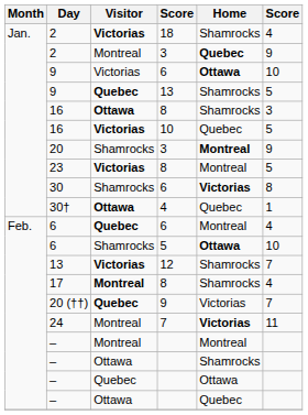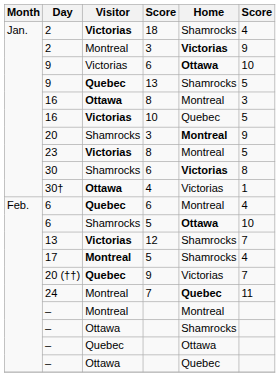 <table class="wikitable">
 <tr>
 <th>Month</th>
 <th>Day</th>
 <th>Visitor</th>
 <th>Score</th>
 <th>Home</th>
 <th>Score</th>
 </tr>
 <tr>
 <td rowspan=10 valign=top>Jan.</td>
 <td>2</td>
 <td><strong>Victorias</strong></td>
 <td>18</td>
 <td>Shamrocks</td>
 <td>4</td>
 </tr>
 <tr>
 <td>2</td>
 <td>Montreal</td>
 <td>3</td>
-<td><strong>Quebec</strong></td>
+<td><strong>Victorias</strong></td>
 <td>9</td>
 </tr>
 <tr>
 <td>9</td>
 <td>Victorias</td>
 <td>6</td>
 <td><strong>Ottawa</strong></td>
 <td>10</td>
 </tr>
 <tr>
 <td>9</td>
 <td><strong>Quebec</strong></td>
 <td>13</td>
 <td>Shamrocks</td>
 <td>5</td>
 </tr>
 <tr>
 <td>16</td>
 <td><strong>Ottawa</strong></td>
 <td>8</td>
-<td>Shamrocks</td>
+<td>Montreal</td>
 <td>3</td>
 </tr>
 <tr>
 <td>16</td>
 <td><strong>Victorias</strong></td>
 <td>10</td>
 <td>Quebec</td>
 <td>5</td>
 </tr>
 <tr>
 <td>20</td>
 <td>Shamrocks</td>
 <td>3</td>
 <td><strong>Montreal</strong></td>
 <td>9</td>
 </tr>
 <tr>
 <td>23</td>
 <td><strong>Victorias</strong></td>
 <td>8</td>
 <td>Montreal</td>
 <td>5</td>
 </tr>
 <tr>
 <td>30</td>
 <td>Shamrocks</td>
 <td>6</td>
 <td><strong>Victorias</strong></td>
 <td>8</td>
 </tr>
 <tr>
 <td>30†</td>
 <td><strong>Ottawa</strong></td>
 <td>4</td>
-<td>Quebec</td>
+<td>Victorias</td>
 <td>1</td>
 </tr>
 <tr>
 <td rowspan=10 valign=top>Feb.</td>
 <td>6</td>
 <td><strong>Quebec</strong></td>
 <td>6</td>
 <td>Montreal</td>
 <td>4</td>
 </tr>
 <tr>
 <td>6</td>
 <td>Shamrocks</td>
 <td>5</td>
 <td><strong>Ottawa</strong></td>
 <td>10</td>
 </tr>
 <tr>
 <td>13</td>
 <td><strong>Victorias</strong></td>
 <td>12</td>
 <td>Shamrocks</td>
 <td>7</td>
 </tr>
 <tr>
 <td>17</td>
 <td><strong>Montreal</strong></td>
-<td>8</td>
+<td>5</td>
 <td>Shamrocks</td>
 <td>4</td>
 </tr>
 <tr>
 <td>20 (††)</td>
 <td><strong>Quebec</strong></td>
 <td>9</td>
 <td>Victorias</td>
 <td>7</td>
 </tr>
 <tr>
 <td>24</td>
 <td>Montreal</td>
 <td>7</td>
-<td><strong>Victorias</strong></td>
+<td><strong>Quebec</strong></td>
 <td>11</td>
 </tr>
 <tr>
 <td>–</td>
 <td>Montreal</td>
 <td></td>
 <td>Montreal</td>
 <td></td>
 </tr>
 <tr>
 <td>–</td>
 <td>Ottawa</td>
 <td></td>
 <td>Shamrocks</td>
 <td></td>
 </tr>
 <tr>
 <td>–</td>
 <td>Quebec</td>
 <td></td>
 <td>Ottawa</td>
 <td></td>
 </tr>
 <tr>
 <td>–</td>
 <td>Ottawa</td>
 <td></td>
 <td>Quebec</td>
 <td></td>
 </tr>
 <tr>
 </tr>
 </table>
